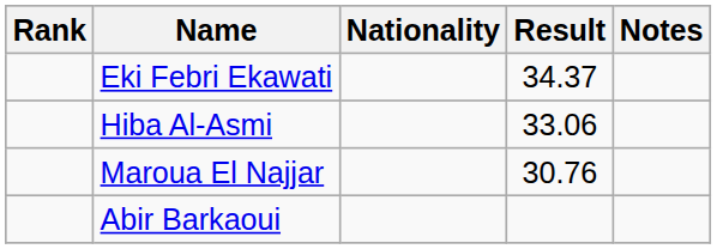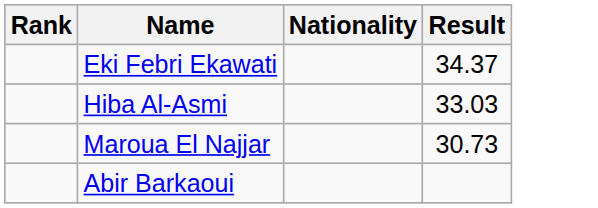 <table class="wikitable sortable" style="text-align:center;font-size:95%">
 <tr>
 <th>Rank</th>
 <th>Name</th>
 <th>Nationality</th>
 <th>Result</th>
-<th>Notes</th>
 </tr>
 <tr>
 <td></td>
 <td align=left><a href='#'>Eki Febri Ekawati</a></td>
 <td align=left></td>
 <td>34.37</td>
-<td></td>
 </tr>
 <tr>
 <td></td>
 <td align=left><a href='#'>Hiba Al-Asmi</a></td>
 <td align=left></td>
-<td>33.06</td>
-<td></td>
+<td>33.03</td>
 </tr>
 <tr>
 <td></td>
 <td align=left><a href='#'>Maroua El Najjar</a></td>
 <td align=left></td>
-<td>30.76</td>
-<td></td>
+<td>30.73</td>
 </tr>
 <tr>
 <td></td>
 <td align=left><a href='#'>Abir Barkaoui</a></td>
 <td align=left></td>
 <td></td>
-<td></td>
 </tr>
 </table>
